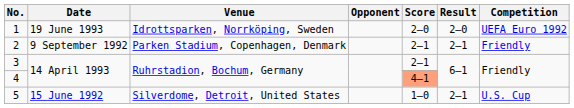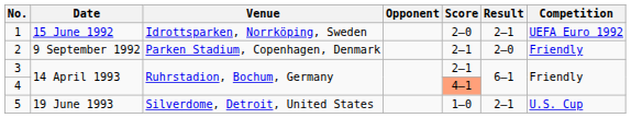 <table class="wikitable sortable">
 <tr>
 <th scope="col">No.</th>
 <th scope="col">Date</th>
 <th scope="col">Venue</th>
 <th scope="col">Opponent</th>
 <th scope="col">Score</th>
 <th scope="col">Result</th>
 <th scope="col">Competition</th>
 </tr>
 <tr>
 <td align="center">1</td>
-<td>19 June 1993</td>
+<td><a href='#'>15 June 1992</a></td>
 <td><a href='#'>Idrottsparken</a>, <a href='#'>Norrköping</a>, Sweden</td>
 <td></td>
 <td align="center">2–0</td>
-<td align="center">2–0</td>
+<td align="center">2–1</td>
 <td><a href='#'>UEFA Euro 1992</a></td>
 </tr>
 <tr>
 <td align="center">2</td>
 <td>9 September 1992</td>
 <td><a href='#'>Parken Stadium</a>, Copenhagen, Denmark</td>
 <td></td>
 <td align="center">2–1</td>
-<td align="center">2–1</td>
+<td align="center">2–0</td>
 <td><a href='#'>Friendly</a></td>
 </tr>
 <tr>
 <td align="center">3</td>
 <td rowspan="2">14 April 1993</td>
 <td rowspan="2"><a href='#'>Ruhrstadion</a>, <a href='#'>Bochum</a>, Germany</td>
 <td rowspan="2"></td>
 <td align="center">2–1</td>
 <td rowspan=2 style="text-align:center">6–1</td>
 <td rowspan="2">Friendly</td>
 </tr>
 <tr>
 <td align="center">4</td>
 <td align="center" style="background: lightsalmon;">4–1</td>
 </tr>
 <tr>
 <td align="center">5</td>
-<td><a href='#'>15 June 1992</a></td>
+<td>19 June 1993</td>
 <td><a href='#'>Silverdome</a>, <a href='#'>Detroit</a>, United States</td>
 <td></td>
 <td align="center">1–0</td>
 <td align="center">2–1</td>
 <td><a href='#'>U.S. Cup</a></td>
 </tr>
 </table>
